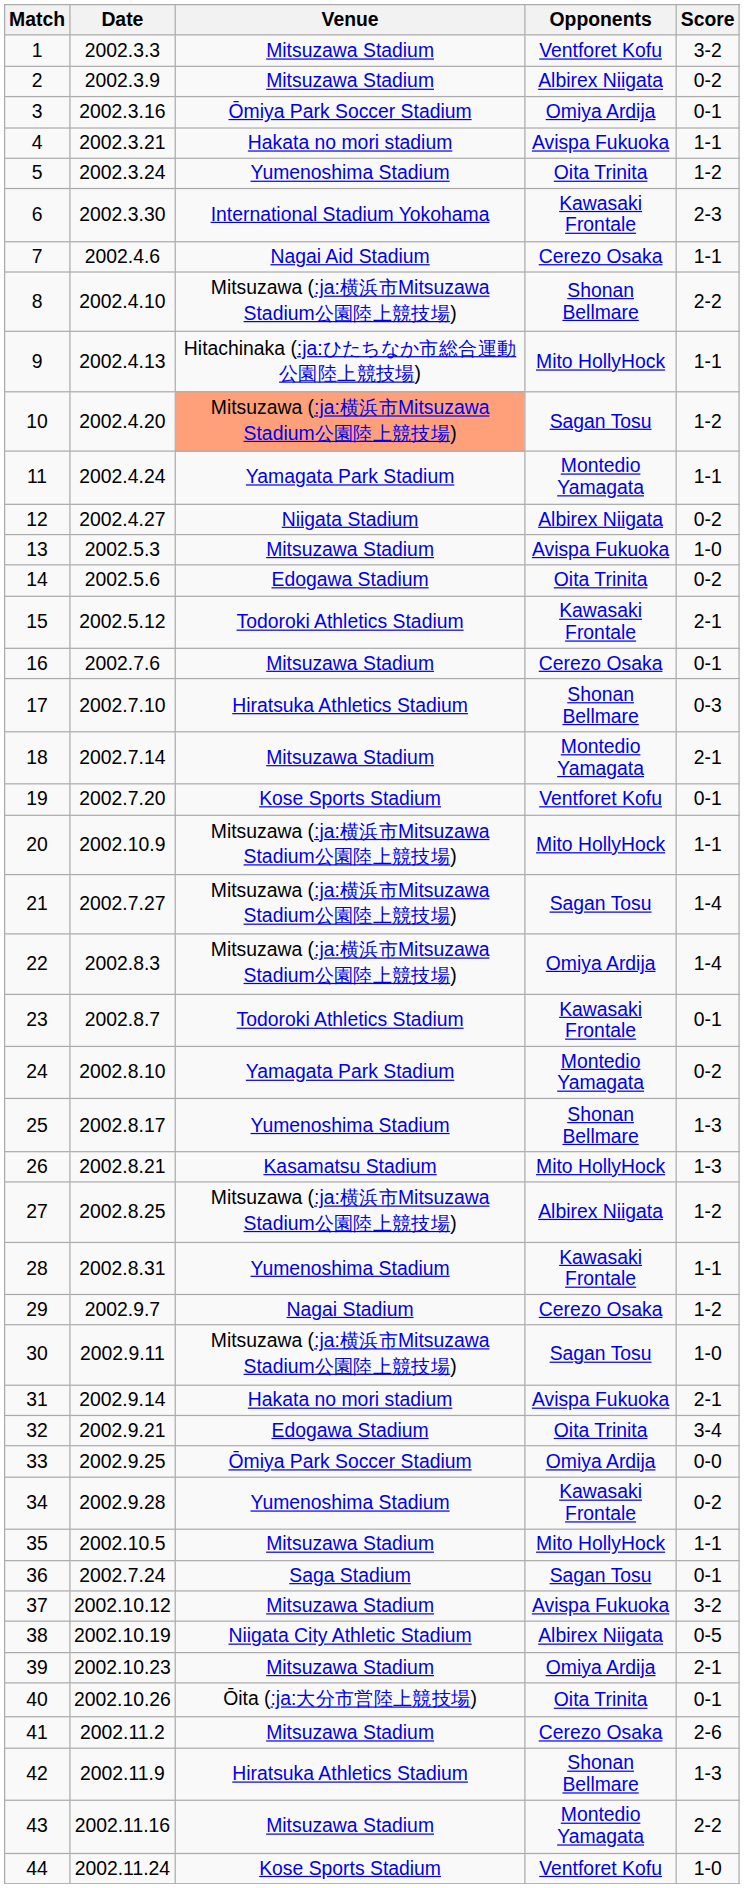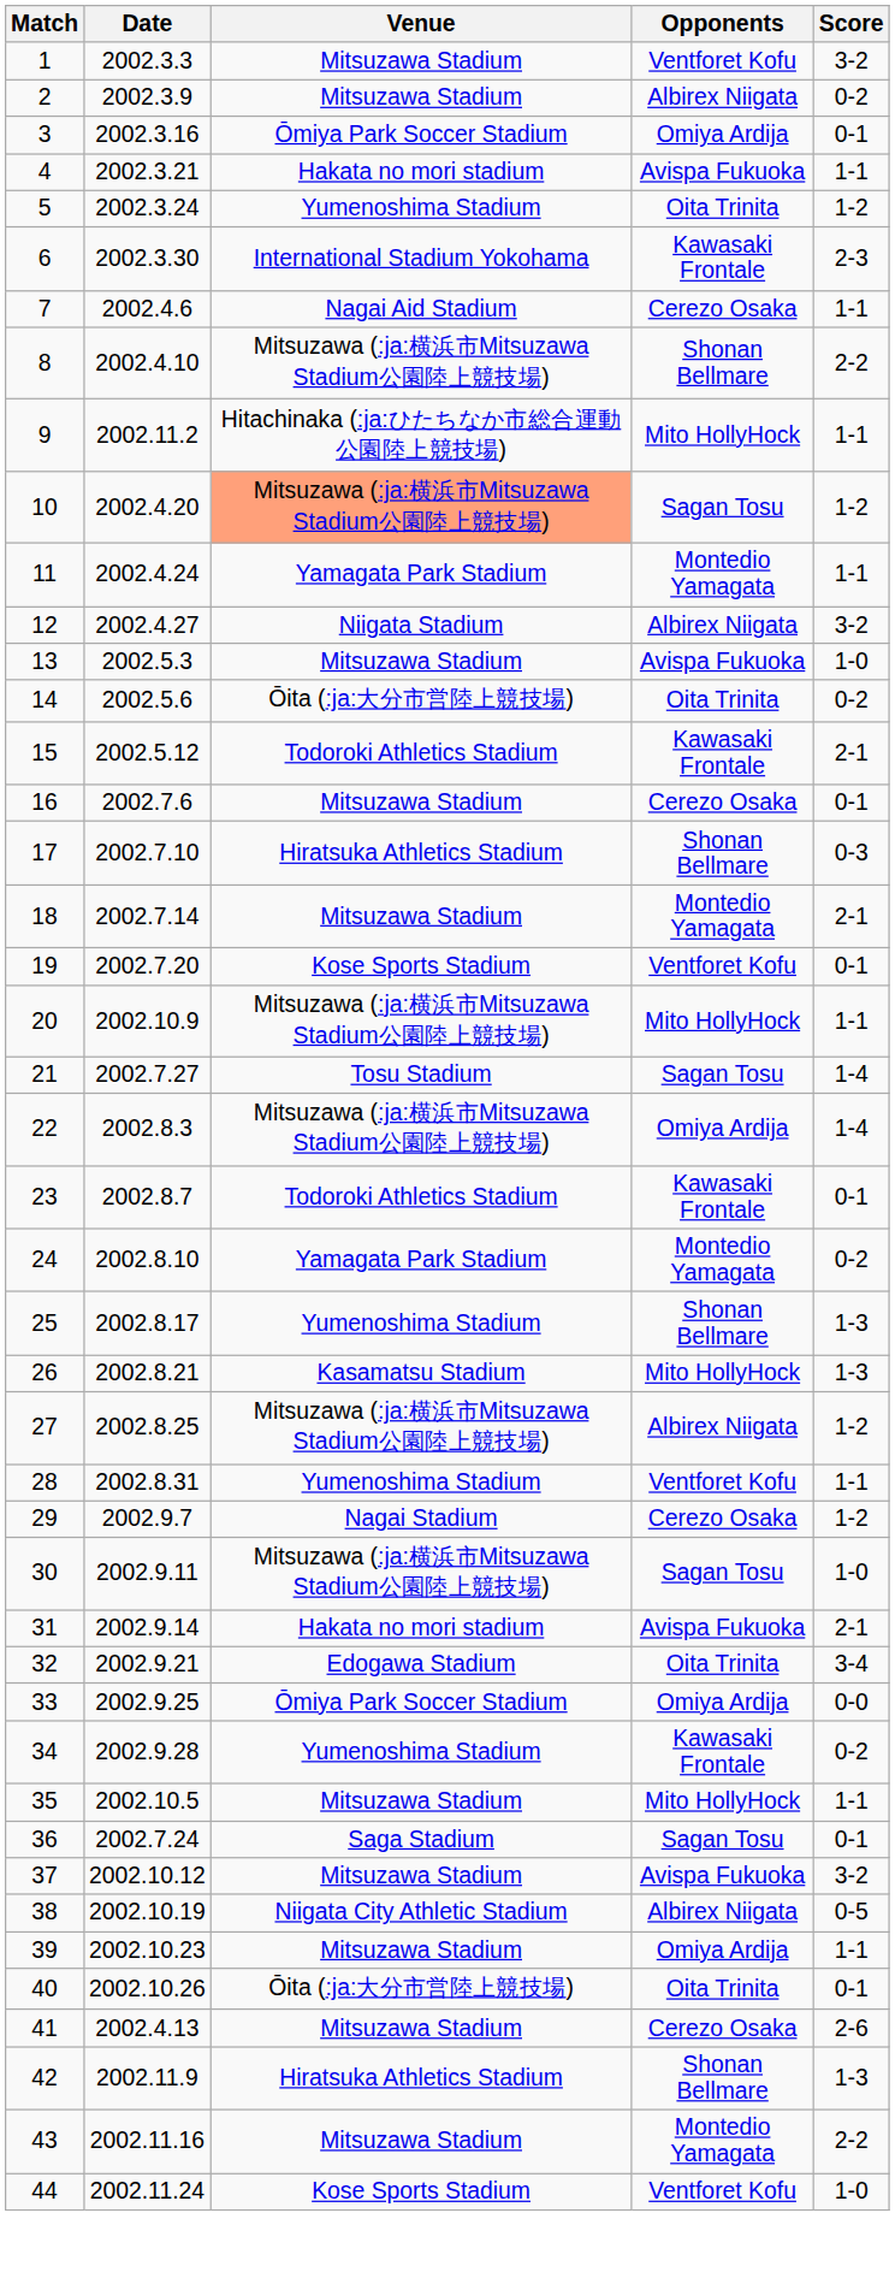 <table class="wikitable" style="text-align:center;">
 <tr>
 <th>Match</th>
 <th>Date</th>
 <th>Venue</th>
 <th>Opponents</th>
 <th>Score</th>
 </tr>
 <tr>
 <td>1</td>
 <td>2002.3.3</td>
 <td><a href='#'>Mitsuzawa Stadium</a></td>
 <td><a href='#'>Ventforet Kofu</a></td>
 <td>3-2</td>
 </tr>
 <tr>
 <td>2</td>
 <td>2002.3.9</td>
 <td><a href='#'>Mitsuzawa Stadium</a></td>
 <td><a href='#'>Albirex Niigata</a></td>
 <td>0-2</td>
 </tr>
 <tr>
 <td>3</td>
 <td>2002.3.16</td>
 <td><a href='#'>Ōmiya Park Soccer Stadium</a></td>
 <td><a href='#'>Omiya Ardija</a></td>
 <td>0-1</td>
 </tr>
 <tr>
 <td>4</td>
 <td>2002.3.21</td>
 <td><a href='#'>Hakata no mori stadium</a></td>
 <td><a href='#'>Avispa Fukuoka</a></td>
 <td>1-1</td>
 </tr>
 <tr>
 <td>5</td>
 <td>2002.3.24</td>
 <td><a href='#'>Yumenoshima Stadium</a></td>
 <td><a href='#'>Oita Trinita</a></td>
 <td>1-2</td>
 </tr>
 <tr>
 <td>6</td>
 <td>2002.3.30</td>
 <td><a href='#'>International Stadium Yokohama</a></td>
 <td><a href='#'>Kawasaki Frontale</a></td>
 <td>2-3</td>
 </tr>
 <tr>
 <td>7</td>
 <td>2002.4.6</td>
 <td><a href='#'>Nagai Aid Stadium</a></td>
 <td><a href='#'>Cerezo Osaka</a></td>
 <td>1-1</td>
 </tr>
 <tr>
 <td>8</td>
 <td>2002.4.10</td>
 <td>Mitsuzawa (<a href='#'>:ja:横浜市Mitsuzawa Stadium公園陸上競技場</a>)</td>
 <td><a href='#'>Shonan Bellmare</a></td>
 <td>2-2</td>
 </tr>
 <tr>
 <td>9</td>
-<td>2002.4.13</td>
+<td>2002.11.2</td>
 <td>Hitachinaka (<a href='#'>:ja:ひたちなか市総合運動公園陸上競技場</a>)</td>
 <td><a href='#'>Mito HollyHock</a></td>
 <td>1-1</td>
 </tr>
 <tr>
 <td>10</td>
 <td>2002.4.20</td>
 <td style="background: lightsalmon;">Mitsuzawa (<a href='#'>:ja:横浜市Mitsuzawa Stadium公園陸上競技場</a>)</td>
 <td><a href='#'>Sagan Tosu</a></td>
 <td>1-2</td>
 </tr>
 <tr>
 <td>11</td>
 <td>2002.4.24</td>
 <td><a href='#'>Yamagata Park Stadium</a></td>
 <td><a href='#'>Montedio Yamagata</a></td>
 <td>1-1</td>
 </tr>
 <tr>
 <td>12</td>
 <td>2002.4.27</td>
 <td><a href='#'>Niigata Stadium</a></td>
 <td><a href='#'>Albirex Niigata</a></td>
-<td>0-2</td>
+<td>3-2</td>
 </tr>
 <tr>
 <td>13</td>
 <td>2002.5.3</td>
 <td><a href='#'>Mitsuzawa Stadium</a></td>
 <td><a href='#'>Avispa Fukuoka</a></td>
 <td>1-0</td>
 </tr>
 <tr>
 <td>14</td>
 <td>2002.5.6</td>
-<td><a href='#'>Edogawa Stadium</a></td>
+<td>Ōita (<a href='#'>:ja:大分市営陸上競技場</a>)</td>
 <td><a href='#'>Oita Trinita</a></td>
 <td>0-2</td>
 </tr>
 <tr>
 <td>15</td>
 <td>2002.5.12</td>
 <td><a href='#'>Todoroki Athletics Stadium</a></td>
 <td><a href='#'>Kawasaki Frontale</a></td>
 <td>2-1</td>
 </tr>
 <tr>
 <td>16</td>
 <td>2002.7.6</td>
 <td><a href='#'>Mitsuzawa Stadium</a></td>
 <td><a href='#'>Cerezo Osaka</a></td>
 <td>0-1</td>
 </tr>
 <tr>
 <td>17</td>
 <td>2002.7.10</td>
 <td><a href='#'>Hiratsuka Athletics Stadium</a></td>
 <td><a href='#'>Shonan Bellmare</a></td>
 <td>0-3</td>
 </tr>
 <tr>
 <td>18</td>
 <td>2002.7.14</td>
 <td><a href='#'>Mitsuzawa Stadium</a></td>
 <td><a href='#'>Montedio Yamagata</a></td>
 <td>2-1</td>
 </tr>
 <tr>
 <td>19</td>
 <td>2002.7.20</td>
 <td><a href='#'>Kose Sports Stadium</a></td>
 <td><a href='#'>Ventforet Kofu</a></td>
 <td>0-1</td>
 </tr>
 <tr>
 <td>20</td>
 <td>2002.10.9</td>
 <td>Mitsuzawa (<a href='#'>:ja:横浜市Mitsuzawa Stadium公園陸上競技場</a>)</td>
 <td><a href='#'>Mito HollyHock</a></td>
 <td>1-1</td>
 </tr>
 <tr>
 <td>21</td>
 <td>2002.7.27</td>
-<td>Mitsuzawa (<a href='#'>:ja:横浜市Mitsuzawa Stadium公園陸上競技場</a>)</td>
+<td><a href='#'>Tosu Stadium</a></td>
 <td><a href='#'>Sagan Tosu</a></td>
 <td>1-4</td>
 </tr>
 <tr>
 <td>22</td>
 <td>2002.8.3</td>
 <td>Mitsuzawa (<a href='#'>:ja:横浜市Mitsuzawa Stadium公園陸上競技場</a>)</td>
 <td><a href='#'>Omiya Ardija</a></td>
 <td>1-4</td>
 </tr>
 <tr>
 <td>23</td>
 <td>2002.8.7</td>
 <td><a href='#'>Todoroki Athletics Stadium</a></td>
 <td><a href='#'>Kawasaki Frontale</a></td>
 <td>0-1</td>
 </tr>
 <tr>
 <td>24</td>
 <td>2002.8.10</td>
 <td><a href='#'>Yamagata Park Stadium</a></td>
 <td><a href='#'>Montedio Yamagata</a></td>
 <td>0-2</td>
 </tr>
 <tr>
 <td>25</td>
 <td>2002.8.17</td>
 <td><a href='#'>Yumenoshima Stadium</a></td>
 <td><a href='#'>Shonan Bellmare</a></td>
 <td>1-3</td>
 </tr>
 <tr>
 <td>26</td>
 <td>2002.8.21</td>
 <td><a href='#'>Kasamatsu Stadium</a></td>
 <td><a href='#'>Mito HollyHock</a></td>
 <td>1-3</td>
 </tr>
 <tr>
 <td>27</td>
 <td>2002.8.25</td>
 <td>Mitsuzawa (<a href='#'>:ja:横浜市Mitsuzawa Stadium公園陸上競技場</a>)</td>
 <td><a href='#'>Albirex Niigata</a></td>
 <td>1-2</td>
 </tr>
 <tr>
 <td>28</td>
 <td>2002.8.31</td>
 <td><a href='#'>Yumenoshima Stadium</a></td>
-<td><a href='#'>Kawasaki Frontale</a></td>
+<td><a href='#'>Ventforet Kofu</a></td>
 <td>1-1</td>
 </tr>
 <tr>
 <td>29</td>
 <td>2002.9.7</td>
 <td><a href='#'>Nagai Stadium</a></td>
 <td><a href='#'>Cerezo Osaka</a></td>
 <td>1-2</td>
 </tr>
 <tr>
 <td>30</td>
 <td>2002.9.11</td>
 <td>Mitsuzawa (<a href='#'>:ja:横浜市Mitsuzawa Stadium公園陸上競技場</a>)</td>
 <td><a href='#'>Sagan Tosu</a></td>
 <td>1-0</td>
 </tr>
 <tr>
 <td>31</td>
 <td>2002.9.14</td>
 <td><a href='#'>Hakata no mori stadium</a></td>
 <td><a href='#'>Avispa Fukuoka</a></td>
 <td>2-1</td>
 </tr>
 <tr>
 <td>32</td>
 <td>2002.9.21</td>
 <td><a href='#'>Edogawa Stadium</a></td>
 <td><a href='#'>Oita Trinita</a></td>
 <td>3-4</td>
 </tr>
 <tr>
 <td>33</td>
 <td>2002.9.25</td>
 <td><a href='#'>Ōmiya Park Soccer Stadium</a></td>
 <td><a href='#'>Omiya Ardija</a></td>
 <td>0-0</td>
 </tr>
 <tr>
 <td>34</td>
 <td>2002.9.28</td>
 <td><a href='#'>Yumenoshima Stadium</a></td>
 <td><a href='#'>Kawasaki Frontale</a></td>
 <td>0-2</td>
 </tr>
 <tr>
 <td>35</td>
 <td>2002.10.5</td>
 <td><a href='#'>Mitsuzawa Stadium</a></td>
 <td><a href='#'>Mito HollyHock</a></td>
 <td>1-1</td>
 </tr>
 <tr>
 <td>36</td>
 <td>2002.7.24</td>
 <td><a href='#'>Saga Stadium</a></td>
 <td><a href='#'>Sagan Tosu</a></td>
 <td>0-1</td>
 </tr>
 <tr>
 <td>37</td>
 <td>2002.10.12</td>
 <td><a href='#'>Mitsuzawa Stadium</a></td>
 <td><a href='#'>Avispa Fukuoka</a></td>
 <td>3-2</td>
 </tr>
 <tr>
 <td>38</td>
 <td>2002.10.19</td>
 <td><a href='#'>Niigata City Athletic Stadium</a></td>
 <td><a href='#'>Albirex Niigata</a></td>
 <td>0-5</td>
 </tr>
 <tr>
 <td>39</td>
 <td>2002.10.23</td>
 <td><a href='#'>Mitsuzawa Stadium</a></td>
 <td><a href='#'>Omiya Ardija</a></td>
-<td>2-1</td>
+<td>1-1</td>
 </tr>
 <tr>
 <td>40</td>
 <td>2002.10.26</td>
 <td>Ōita (<a href='#'>:ja:大分市営陸上競技場</a>)</td>
 <td><a href='#'>Oita Trinita</a></td>
 <td>0-1</td>
 </tr>
 <tr>
 <td>41</td>
-<td>2002.11.2</td>
+<td>2002.4.13</td>
 <td><a href='#'>Mitsuzawa Stadium</a></td>
 <td><a href='#'>Cerezo Osaka</a></td>
 <td>2-6</td>
 </tr>
 <tr>
 <td>42</td>
 <td>2002.11.9</td>
 <td><a href='#'>Hiratsuka Athletics Stadium</a></td>
 <td><a href='#'>Shonan Bellmare</a></td>
 <td>1-3</td>
 </tr>
 <tr>
 <td>43</td>
 <td>2002.11.16</td>
 <td><a href='#'>Mitsuzawa Stadium</a></td>
 <td><a href='#'>Montedio Yamagata</a></td>
 <td>2-2</td>
 </tr>
 <tr>
 <td>44</td>
 <td>2002.11.24</td>
 <td><a href='#'>Kose Sports Stadium</a></td>
 <td><a href='#'>Ventforet Kofu</a></td>
 <td>1-0</td>
 </tr>
 </table>
